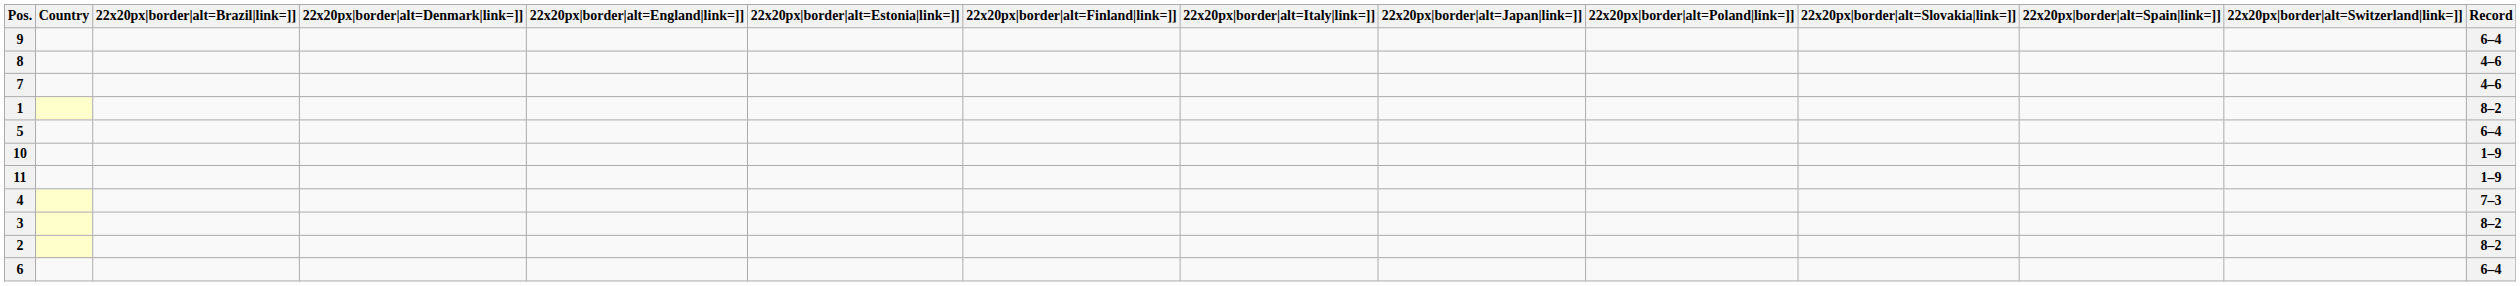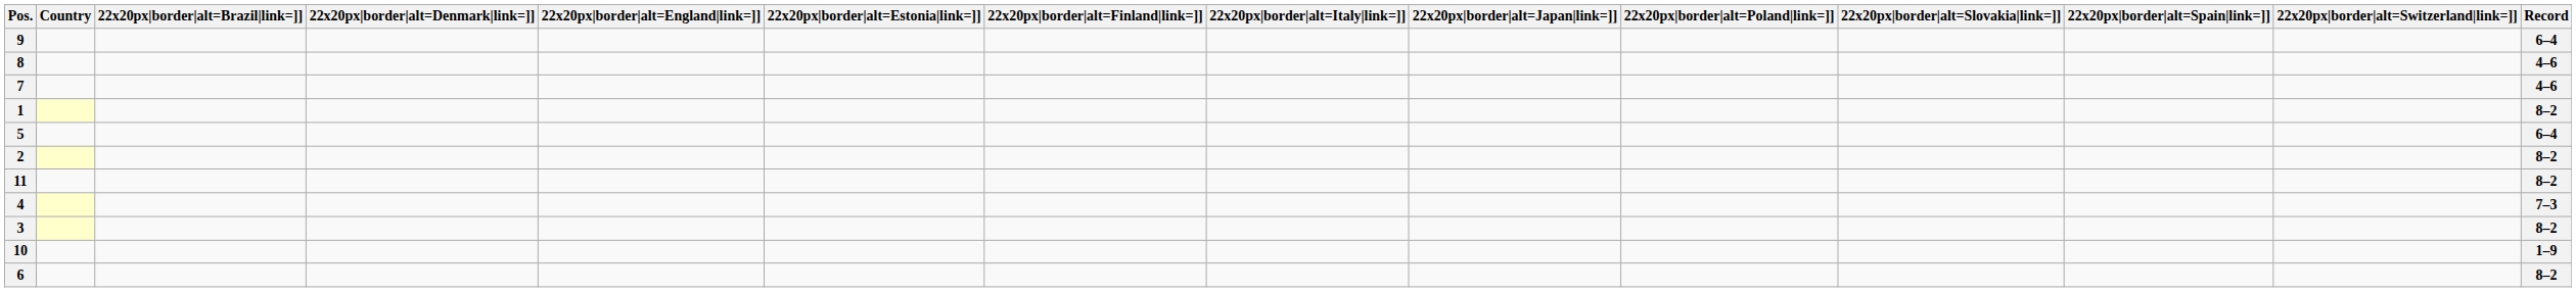 <table class="wikitable sortable nowrap" style="text-align:center; font-size:0.9em">
 <tr>
 <th>Pos.</th>
 <th>Country</th>
 <th [[Image:>22x20px|border|alt=Brazil|link=]]</th>
 <th [[Image:>22x20px|border|alt=Denmark|link=]]</th>
 <th [[Image:>22x20px|border|alt=England|link=]]</th>
 <th [[Image:>22x20px|border|alt=Estonia|link=]]</th>
 <th [[Image:>22x20px|border|alt=Finland|link=]]</th>
 <th [[Image:>22x20px|border|alt=Italy|link=]]</th>
 <th [[Image:>22x20px|border|alt=Japan|link=]]</th>
 <th [[Image:>22x20px|border|alt=Poland|link=]]</th>
 <th [[Image:>22x20px|border|alt=Slovakia|link=]]</th>
 <th [[Image:>22x20px|border|alt=Spain|link=]]</th>
 <th [[Image:>22x20px|border|alt=Switzerland|link=]]</th>
 <th>Record</th>
 </tr>
 <tr>
 <th>9</th>
 <td style="text-align:left;"></td>
 <td></td>
 <td></td>
 <td></td>
 <td></td>
 <td></td>
 <td></td>
 <td></td>
 <td></td>
 <td></td>
 <td></td>
 <td></td>
 <th>6–4</th>
 </tr>
 <tr>
 <th>8</th>
 <td style="text-align:left;"></td>
 <td></td>
 <td></td>
 <td></td>
 <td></td>
 <td></td>
 <td></td>
 <td></td>
 <td></td>
 <td></td>
 <td></td>
 <td></td>
 <th>4–6</th>
 </tr>
 <tr>
 <th>7</th>
 <td style="text-align:left;"></td>
 <td></td>
 <td></td>
 <td></td>
 <td></td>
 <td></td>
 <td></td>
 <td></td>
 <td></td>
 <td></td>
 <td></td>
 <td></td>
 <th>4–6</th>
 </tr>
 <tr>
 <th>1</th>
 <td style="text-align:left; background:#ffffcc;"></td>
 <td></td>
 <td></td>
 <td></td>
 <td></td>
 <td></td>
 <td></td>
 <td></td>
 <td></td>
 <td></td>
 <td></td>
 <td></td>
 <th>8–2</th>
 </tr>
 <tr>
 <th>5</th>
 <td style="text-align:left;"></td>
 <td></td>
 <td></td>
 <td></td>
 <td></td>
 <td></td>
 <td></td>
 <td></td>
 <td></td>
 <td></td>
 <td></td>
 <td></td>
 <th>6–4</th>
 </tr>
 <tr>
-<th>10</th>
-<td style="text-align:left;"></td>
+<th>2</th>
+<td style="text-align:left; background:#ffffcc;"></td>
 <td></td>
 <td></td>
 <td></td>
 <td></td>
 <td></td>
 <td></td>
 <td></td>
 <td></td>
 <td></td>
 <td></td>
 <td></td>
-<th>1–9</th>
+<th>8–2</th>
 </tr>
 <tr>
 <th>11</th>
 <td style="text-align:left;"></td>
 <td></td>
 <td></td>
 <td></td>
 <td></td>
 <td></td>
 <td></td>
 <td></td>
 <td></td>
 <td></td>
 <td></td>
 <td></td>
-<th>1–9</th>
+<th>8–2</th>
 </tr>
 <tr>
 <th>4</th>
 <td style="text-align:left; background:#ffffcc;"></td>
 <td></td>
 <td></td>
 <td></td>
 <td></td>
 <td></td>
 <td></td>
 <td></td>
 <td></td>
 <td></td>
 <td></td>
 <td></td>
 <th>7–3</th>
 </tr>
 <tr>
 <th>3</th>
 <td style="text-align:left; background:#ffffcc;"></td>
 <td></td>
 <td></td>
 <td></td>
 <td></td>
 <td></td>
 <td></td>
 <td></td>
 <td></td>
 <td></td>
 <td></td>
 <td></td>
 <th>8–2</th>
 </tr>
 <tr>
-<th>2</th>
-<td style="text-align:left; background:#ffffcc;"></td>
+<th>10</th>
+<td style="text-align:left;"></td>
 <td></td>
 <td></td>
 <td></td>
 <td></td>
 <td></td>
 <td></td>
 <td></td>
 <td></td>
 <td></td>
 <td></td>
 <td></td>
-<th>8–2</th>
+<th>1–9</th>
 </tr>
 <tr>
 <th>6</th>
 <td style="text-align:left;"></td>
 <td></td>
 <td></td>
 <td></td>
 <td></td>
 <td></td>
 <td></td>
 <td></td>
 <td></td>
 <td></td>
 <td></td>
 <td></td>
-<th>6–4</th>
+<th>8–2</th>
 </tr>
 </table>
